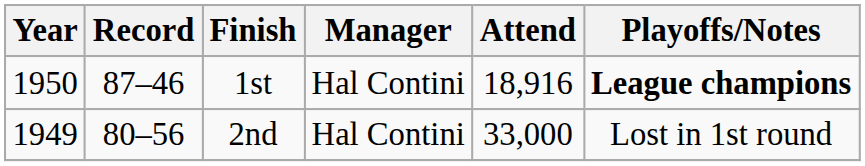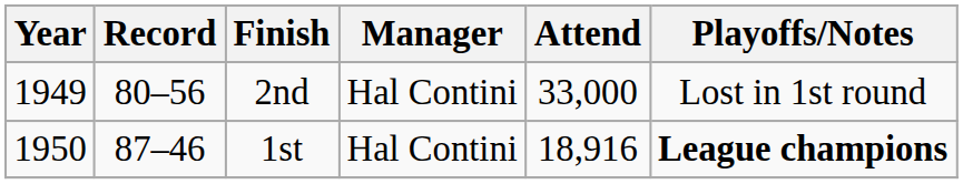 <table class="wikitable" style="text-align:center">
 <tr>
 <th>Year</th>
 <th>Record</th>
 <th>Finish</th>
 <th>Manager</th>
 <th>Attend</th>
 <th>Playoffs/Notes</th>
 </tr>
 <tr>
+<td>1949</td>
+<td>80–56</td>
+<td>2nd</td>
+<td>Hal Contini</td>
+<td>33,000</td>
+<td>Lost in 1st round</td>
+</tr>
+<tr>
 <td>1950</td>
 <td>87–46</td>
 <td>1st</td>
 <td>Hal Contini</td>
 <td>18,916</td>
 <td><strong>League champions</strong></td>
 </tr>
 <tr>
-<td>1949</td>
-<td>80–56</td>
-<td>2nd</td>
-<td>Hal Contini</td>
-<td>33,000</td>
-<td>Lost in 1st round</td>
-</tr>
-<tr>
 </tr>
 </table>
